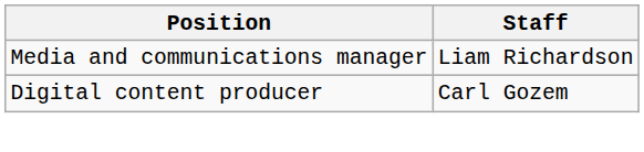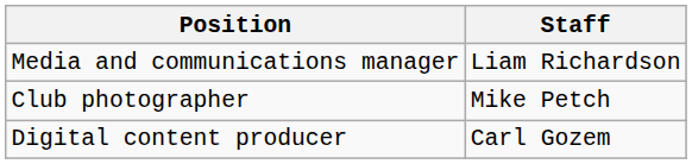 <table class="wikitable">
 <tr>
 <th>Position</th>
 <th>Staff</th>
 </tr>
 <tr>
 <td>Media and communications manager</td>
 <td> Liam Richardson</td>
 </tr>
 <tr>
+<td>Club photographer</td>
+<td> Mike Petch</td>
+</tr>
+<tr>
 <td>Digital content producer</td>
 <td> Carl Gozem</td>
 </tr>
 </table>
